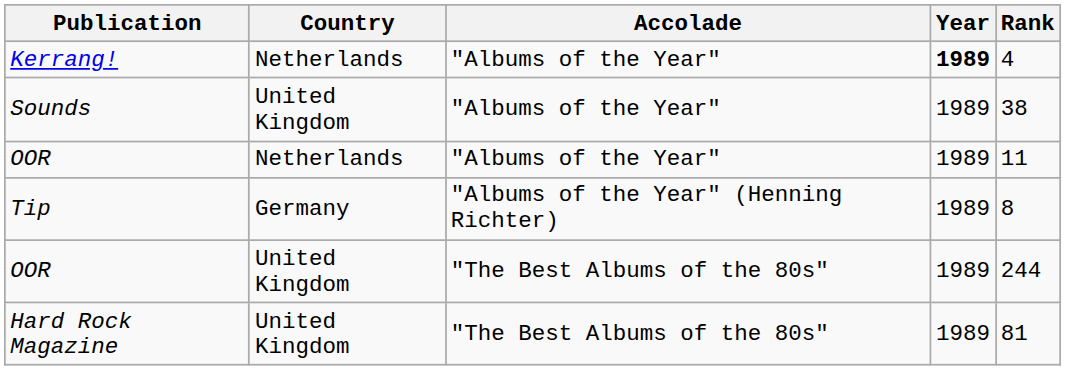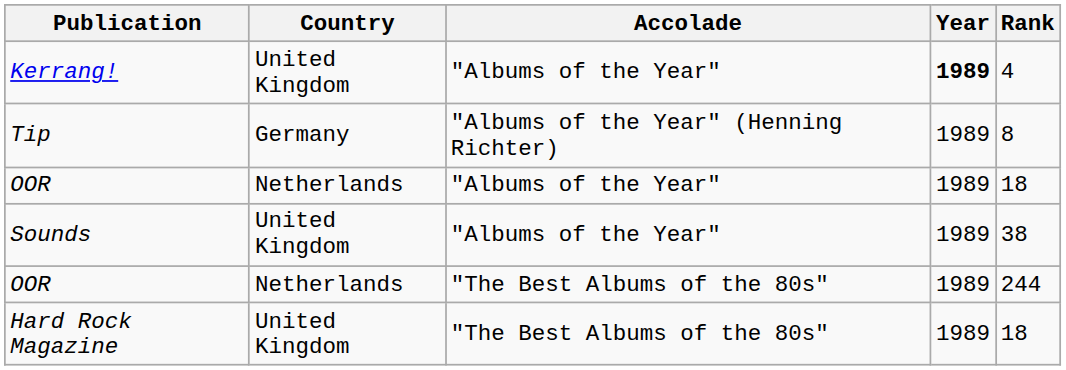 <table class="wikitable">
 <tr>
 <th>Publication</th>
 <th>Country</th>
 <th>Accolade</th>
 <th>Year</th>
 <th>Rank</th>
 </tr>
 <tr>
 <td><em><a href='#'>Kerrang!</a></em></td>
-<td>Netherlands</td>
+<td>United Kingdom</td>
 <td>"Albums of the Year"</td>
 <td><strong>1989</strong></td>
 <td>4</td>
+</tr>
+<tr>
+<td><em>Tip</em></td>
+<td>Germany</td>
+<td>"Albums of the Year" (Henning Richter)</td>
+<td>1989</td>
+<td>8</td>
+</tr>
+<tr>
+<td><em>OOR</em></td>
+<td>Netherlands</td>
+<td>"Albums of the Year"</td>
+<td>1989</td>
+<td>18</td>
 </tr>
 <tr>
 <td><em>Sounds</em></td>
 <td>United Kingdom</td>
 <td>"Albums of the Year"</td>
 <td>1989</td>
 <td>38</td>
 </tr>
 <tr>
 <td><em>OOR</em></td>
 <td>Netherlands</td>
-<td>"Albums of the Year"</td>
-<td>1989</td>
-<td>11</td>
-</tr>
-<tr>
-<td><em>Tip</em></td>
-<td>Germany</td>
-<td>"Albums of the Year" (Henning Richter)</td>
-<td>1989</td>
-<td>8</td>
-</tr>
-<tr>
-<td><em>OOR</em></td>
-<td>United Kingdom</td>
 <td>"The Best Albums of the 80s"</td>
 <td>1989</td>
 <td>244</td>
 </tr>
 <tr>
 <td><em>Hard Rock Magazine</em></td>
 <td>United Kingdom</td>
 <td>"The Best Albums of the 80s"</td>
 <td>1989</td>
-<td>81</td>
+<td>18</td>
 </tr>
 </table>
